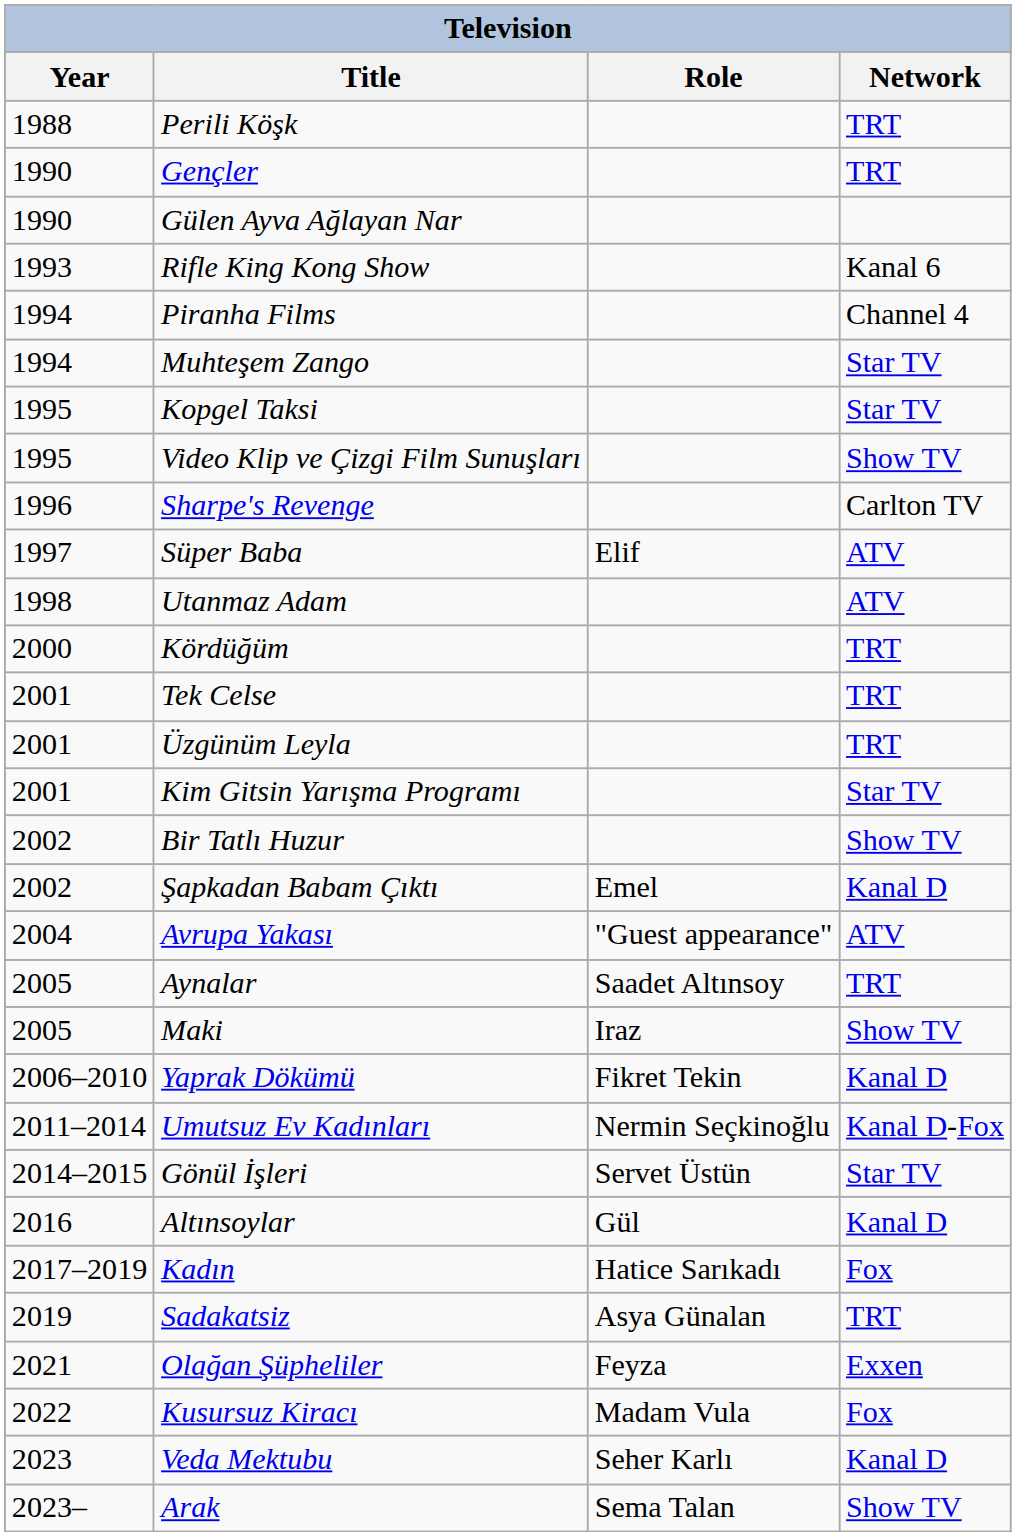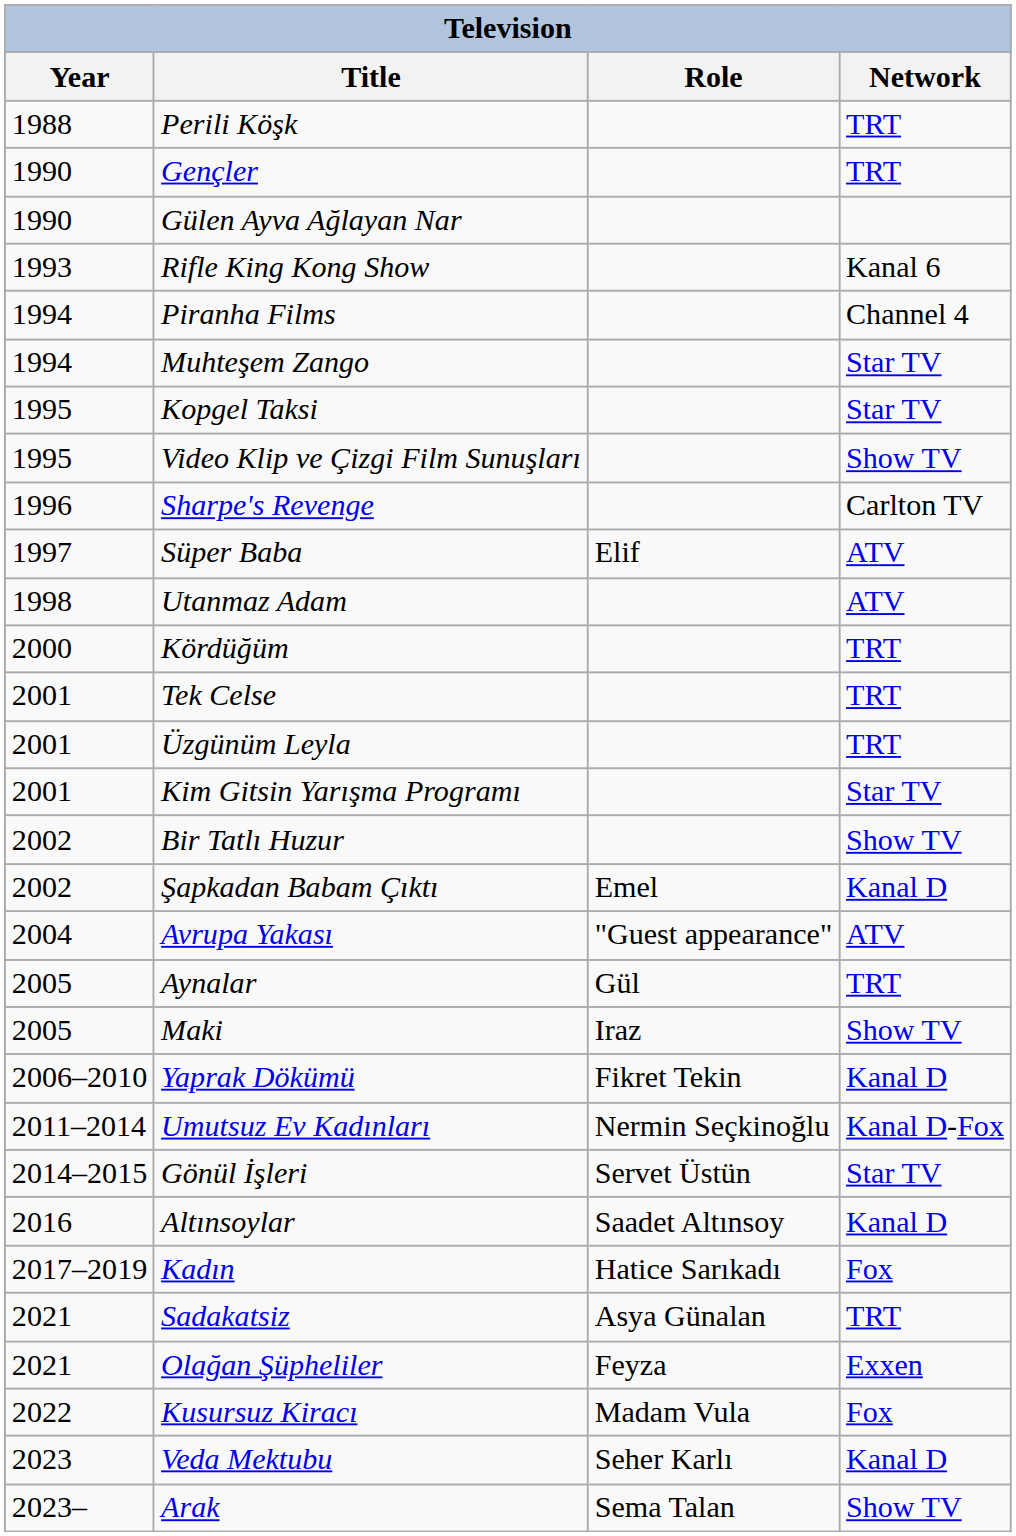 <table class="wikitable sortable">
 <tr>
 <th colspan="4" style="background:LightSteelBlue">Television</th>
 </tr>
 <tr>
 <th>Year</th>
 <th>Title</th>
 <th>Role</th>
 <th>Network</th>
 </tr>
 <tr>
 <td>1988</td>
 <td><em>Perili Köşk</em></td>
 <td></td>
 <td><a href='#'>TRT</a></td>
 </tr>
 <tr>
 <td>1990</td>
 <td><em><a href='#'>Gençler</a></em></td>
 <td></td>
 <td><a href='#'>TRT</a></td>
 </tr>
 <tr>
 <td>1990</td>
 <td><em>Gülen Ayva Ağlayan Nar</em></td>
 <td></td>
 <td></td>
 </tr>
 <tr>
 <td>1993</td>
 <td><em>Rifle King Kong Show</em></td>
 <td></td>
 <td>Kanal 6</td>
 </tr>
 <tr>
 <td>1994</td>
 <td><em>Piranha Films</em></td>
 <td></td>
 <td>Channel 4</td>
 </tr>
 <tr>
 <td>1994</td>
 <td><em>Muhteşem Zango</em></td>
 <td></td>
 <td><a href='#'>Star TV</a></td>
 </tr>
 <tr>
 <td>1995</td>
 <td><em>Kopgel Taksi</em></td>
 <td></td>
 <td><a href='#'>Star TV</a></td>
 </tr>
 <tr>
 <td>1995</td>
 <td><em>Video Klip ve Çizgi Film Sunuşları</em></td>
 <td></td>
 <td><a href='#'>Show TV</a></td>
 </tr>
 <tr>
 <td>1996</td>
 <td><em><a href='#'>Sharpe's Revenge</a></em></td>
 <td></td>
 <td>Carlton TV</td>
 </tr>
 <tr>
 <td>1997</td>
 <td><em>Süper Baba</em></td>
 <td>Elif</td>
 <td><a href='#'>ATV</a></td>
 </tr>
 <tr>
 <td>1998</td>
 <td><em>Utanmaz Adam</em></td>
 <td></td>
 <td><a href='#'>ATV</a></td>
 </tr>
 <tr>
 <td>2000</td>
 <td><em>Kördüğüm</em></td>
 <td></td>
 <td><a href='#'>TRT</a></td>
 </tr>
 <tr>
 <td>2001</td>
 <td><em>Tek Celse</em></td>
 <td></td>
 <td><a href='#'>TRT</a></td>
 </tr>
 <tr>
 <td>2001</td>
 <td><em>Üzgünüm Leyla</em></td>
 <td></td>
 <td><a href='#'>TRT</a></td>
 </tr>
 <tr>
 <td>2001</td>
 <td><em>Kim Gitsin Yarışma Programı</em></td>
 <td></td>
 <td><a href='#'>Star TV</a></td>
 </tr>
 <tr>
 <td>2002</td>
 <td><em>Bir Tatlı Huzur</em></td>
 <td></td>
 <td><a href='#'>Show TV</a></td>
 </tr>
 <tr>
 <td>2002</td>
 <td><em>Şapkadan Babam Çıktı</em></td>
 <td>Emel</td>
 <td><a href='#'>Kanal D</a></td>
 </tr>
 <tr>
 <td>2004</td>
 <td><em><a href='#'>Avrupa Yakası</a></em></td>
 <td>"Guest appearance"</td>
 <td><a href='#'>ATV</a></td>
 </tr>
 <tr>
 <td>2005</td>
 <td><em>Aynalar</em></td>
-<td>Saadet Altınsoy</td>
+<td>Gül</td>
 <td><a href='#'>TRT</a></td>
 </tr>
 <tr>
 <td>2005</td>
 <td><em>Maki</em></td>
 <td>Iraz</td>
 <td><a href='#'>Show TV</a></td>
 </tr>
 <tr>
 <td>2006–2010</td>
 <td><em><a href='#'>Yaprak Dökümü</a></em></td>
 <td>Fikret Tekin</td>
 <td><a href='#'>Kanal D</a></td>
 </tr>
 <tr>
 <td>2011–2014</td>
 <td><em><a href='#'>Umutsuz Ev Kadınları</a></em></td>
 <td>Nermin Seçkinoğlu</td>
 <td><a href='#'>Kanal D</a>-<a href='#'>Fox</a></td>
 </tr>
 <tr>
 <td>2014–2015</td>
 <td><em>Gönül İşleri</em></td>
 <td>Servet Üstün</td>
 <td><a href='#'>Star TV</a></td>
 </tr>
 <tr>
 <td>2016</td>
 <td><em>Altınsoylar</em></td>
-<td>Gül</td>
+<td>Saadet Altınsoy</td>
 <td><a href='#'>Kanal D</a></td>
 </tr>
 <tr>
 <td>2017–2019</td>
 <td><em><a href='#'>Kadın</a></em></td>
 <td>Hatice Sarıkadı</td>
 <td><a href='#'>Fox</a></td>
 </tr>
 <tr>
-<td>2019</td>
+<td>2021</td>
 <td><em><a href='#'>Sadakatsiz</a></em></td>
 <td>Asya Günalan</td>
 <td><a href='#'>TRT</a></td>
 </tr>
 <tr>
 <td>2021</td>
 <td><em><a href='#'>Olağan Şüpheliler</a></em></td>
 <td>Feyza</td>
 <td><a href='#'>Exxen</a></td>
 </tr>
 <tr>
 <td>2022</td>
 <td><em><a href='#'>Kusursuz Kiracı</a></em></td>
 <td>Madam Vula</td>
 <td><a href='#'>Fox</a></td>
 </tr>
 <tr>
 <td>2023</td>
 <td><em><a href='#'>Veda Mektubu</a></em></td>
 <td>Seher Karlı</td>
 <td><a href='#'>Kanal D</a></td>
 </tr>
 <tr>
 <td>2023–</td>
 <td><em><a href='#'>Arak</a></em></td>
 <td>Sema Talan</td>
 <td><a href='#'>Show TV</a></td>
 </tr>
 </table>
